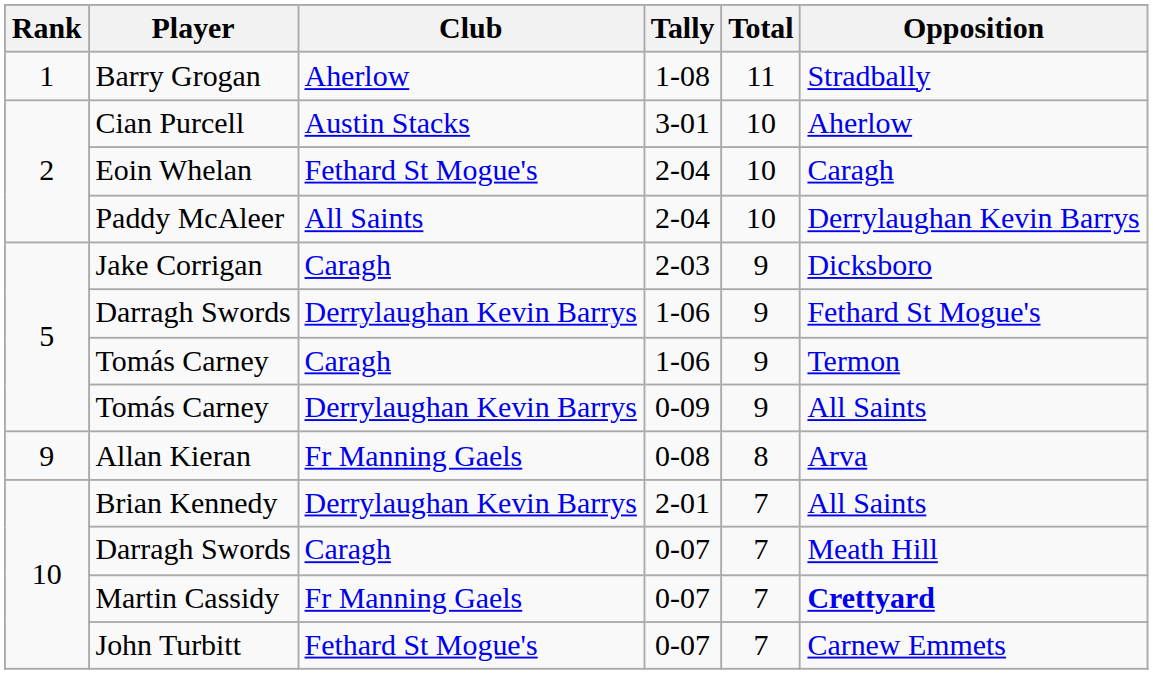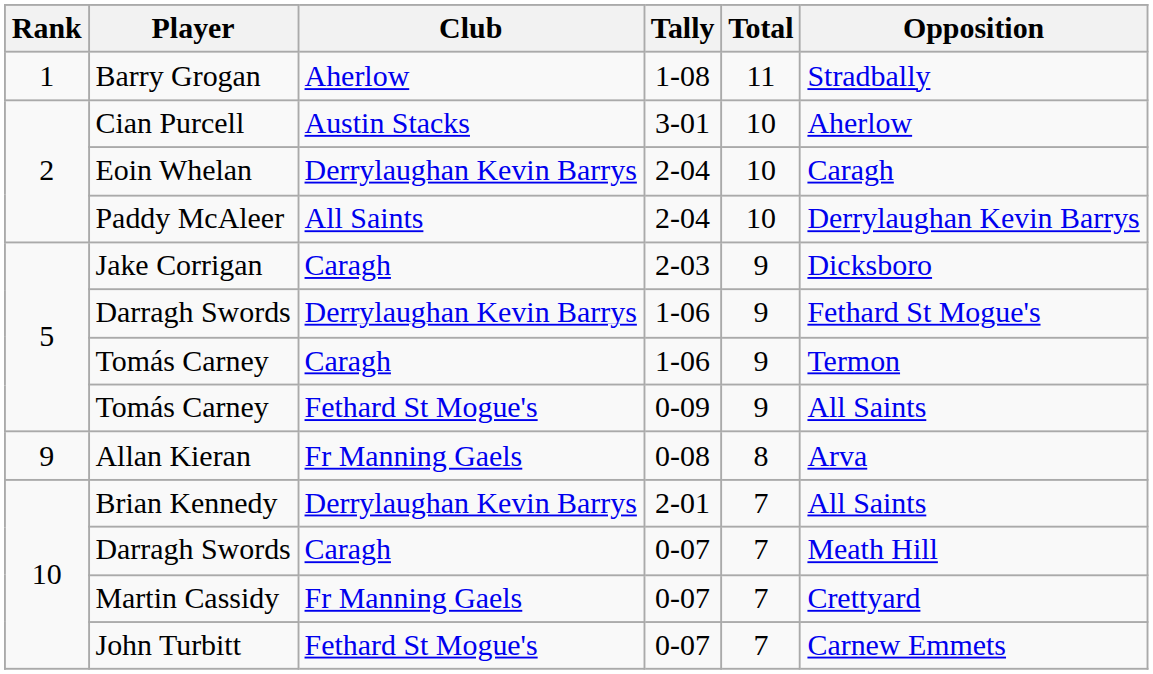 <table class="wikitable">
 <tr>
 <th>Rank</th>
 <th>Player</th>
 <th>Club</th>
 <th>Tally</th>
 <th>Total</th>
 <th>Opposition</th>
 </tr>
 <tr>
 <td rowspan="1" style="text-align:center;">1</td>
 <td>Barry Grogan</td>
 <td><a href='#'>Aherlow</a></td>
 <td align=center>1-08</td>
 <td align=center>11</td>
 <td><a href='#'>Stradbally</a></td>
 </tr>
 <tr>
 <td rowspan="3" style="text-align:center;">2</td>
 <td>Cian Purcell</td>
 <td><a href='#'>Austin Stacks</a></td>
 <td align=center>3-01</td>
 <td align=center>10</td>
 <td><a href='#'>Aherlow</a></td>
 </tr>
 <tr>
 <td>Eoin Whelan</td>
-<td><a href='#'>Fethard St Mogue's</a></td>
+<td><a href='#'>Derrylaughan Kevin Barrys</a></td>
 <td align=center>2-04</td>
 <td align=center>10</td>
 <td><a href='#'>Caragh</a></td>
 </tr>
 <tr>
 <td>Paddy McAleer</td>
 <td><a href='#'>All Saints</a></td>
 <td align=center>2-04</td>
 <td align=center>10</td>
 <td><a href='#'>Derrylaughan Kevin Barrys</a></td>
 </tr>
 <tr>
 <td rowspan="4" style="text-align:center;">5</td>
 <td>Jake Corrigan</td>
 <td><a href='#'>Caragh</a></td>
 <td align=center>2-03</td>
 <td align=center>9</td>
 <td><a href='#'>Dicksboro</a></td>
 </tr>
 <tr>
 <td>Darragh Swords</td>
 <td><a href='#'>Derrylaughan Kevin Barrys</a></td>
 <td align=center>1-06</td>
 <td align=center>9</td>
 <td><a href='#'>Fethard St Mogue's</a></td>
 </tr>
 <tr>
 <td>Tomás Carney</td>
 <td><a href='#'>Caragh</a></td>
 <td align=center>1-06</td>
 <td align=center>9</td>
 <td><a href='#'>Termon</a></td>
 </tr>
 <tr>
 <td>Tomás Carney</td>
-<td><a href='#'>Derrylaughan Kevin Barrys</a></td>
+<td><a href='#'>Fethard St Mogue's</a></td>
 <td align=center>0-09</td>
 <td align=center>9</td>
 <td><a href='#'>All Saints</a></td>
 </tr>
 <tr>
 <td rowspan="1" style="text-align:center;">9</td>
 <td>Allan Kieran</td>
 <td><a href='#'>Fr Manning Gaels</a></td>
 <td align=center>0-08</td>
 <td align=center>8</td>
 <td><a href='#'>Arva</a></td>
 </tr>
 <tr>
 <td rowspan="4" style="text-align:center;">10</td>
 <td>Brian Kennedy</td>
 <td><a href='#'>Derrylaughan Kevin Barrys</a></td>
 <td align=center>2-01</td>
 <td align=center>7</td>
 <td><a href='#'>All Saints</a></td>
 </tr>
 <tr>
 <td>Darragh Swords</td>
 <td><a href='#'>Caragh</a></td>
 <td align=center>0-07</td>
 <td align=center>7</td>
 <td><a href='#'>Meath Hill</a></td>
 </tr>
 <tr>
 <td>Martin Cassidy</td>
 <td><a href='#'>Fr Manning Gaels</a></td>
 <td align=center>0-07</td>
 <td align=center>7</td>
-<td><strong><a href='#'>Crettyard</a></strong></td>
+<td><a href='#'>Crettyard</a></td>
 </tr>
 <tr>
 <td>John Turbitt</td>
 <td><a href='#'>Fethard St Mogue's</a></td>
 <td align=center>0-07</td>
 <td align=center>7</td>
 <td><a href='#'>Carnew Emmets</a></td>
 </tr>
 </table>
